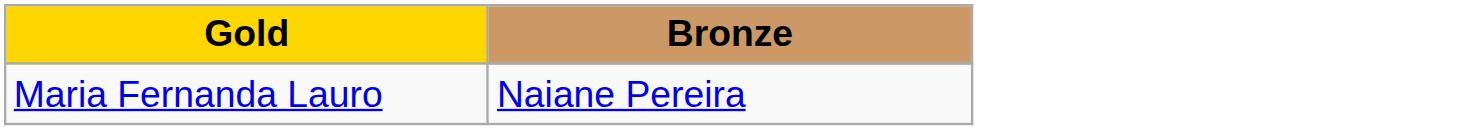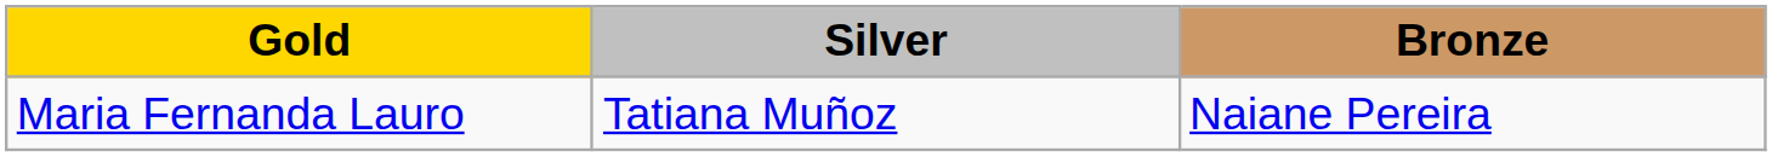 <table class="wikitable" style="text-align:left">
 <tr align="center">
 <td width=200 bgcolor=gold><strong>Gold</strong></td>
+<td width=200 bgcolor=silver><strong>Silver</strong></td>
 <td width=200 bgcolor=CC9966><strong>Bronze</strong></td>
 </tr>
 <tr>
 <td><a href='#'>Maria Fernanda Lauro</a><br><em></em></td>
+<td><a href='#'>Tatiana Muñoz</a><br><em></em></td>
 <td><a href='#'>Naiane Pereira</a><br><em></em></td>
 </tr>
 </table>
